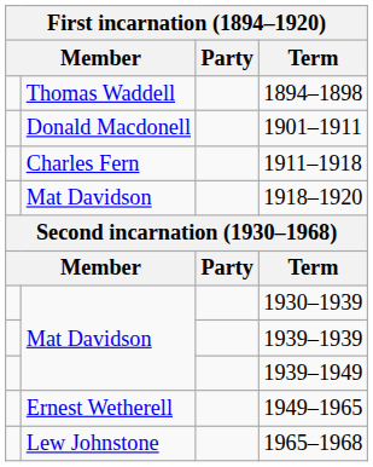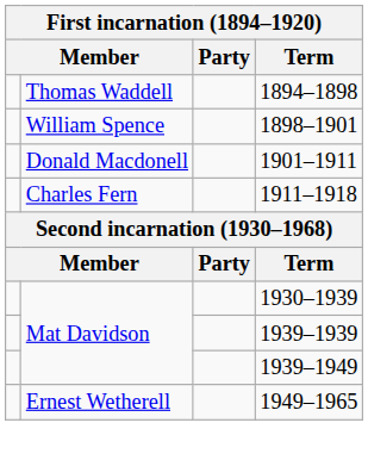 <table class="wikitable">
 <tr>
 <th colspan="4">First incarnation (1894–1920)</th>
 </tr>
 <tr>
 <th colspan="2">Member</th>
 <th>Party</th>
 <th>Term</th>
 </tr>
 <tr>
 <td> </td>
 <td><a href='#'>Thomas Waddell</a></td>
 <td></td>
 <td>1894–1898</td>
 </tr>
 <tr>
 <td> </td>
+<td><a href='#'>William Spence</a></td>
+<td></td>
+<td>1898–1901</td>
+</tr>
+<tr>
+<td> </td>
 <td><a href='#'>Donald Macdonell</a></td>
 <td></td>
 <td>1901–1911</td>
 </tr>
 <tr>
 <td> </td>
 <td><a href='#'>Charles Fern</a></td>
 <td></td>
 <td>1911–1918</td>
-</tr>
-<tr>
-<td> </td>
-<td><a href='#'>Mat Davidson</a></td>
-<td></td>
-<td>1918–1920</td>
 </tr>
 <tr>
 <th colspan="4">Second incarnation (1930–1968)</th>
 </tr>
 <tr>
 <th colspan="2">Member</th>
 <th>Party</th>
 <th>Term</th>
 </tr>
 <tr>
 <td> </td>
 <td rowspan="3"><a href='#'>Mat Davidson</a></td>
 <td></td>
 <td>1930–1939</td>
 </tr>
 <tr>
 <td> </td>
 <td></td>
 <td>1939–1939</td>
 </tr>
 <tr>
 <td> </td>
 <td></td>
 <td>1939–1949</td>
 </tr>
 <tr>
 <td> </td>
 <td><a href='#'>Ernest Wetherell</a></td>
 <td></td>
 <td>1949–1965</td>
 </tr>
-<tr>
-<td> </td>
-<td><a href='#'>Lew Johnstone</a></td>
-<td></td>
-<td>1965–1968</td>
-</tr>
 </table>
